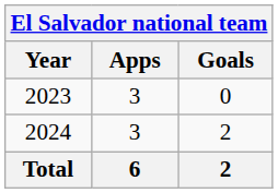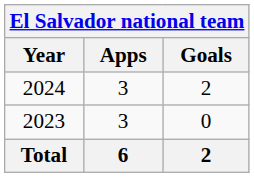 <table class="wikitable" style="text-align:center">
 <tr>
 <th colspan=3><a href='#'>El Salvador national team</a></th>
 </tr>
 <tr>
 <th>Year</th>
 <th>Apps</th>
 <th>Goals</th>
 </tr>
 <tr>
+<td>2024</td>
+<td>3</td>
+<td>2</td>
+</tr>
+<tr>
 <td>2023</td>
 <td>3</td>
 <td>0</td>
-</tr>
-<tr>
-<td>2024</td>
-<td>3</td>
-<td>2</td>
 </tr>
 <tr>
 <th>Total</th>
 <th>6</th>
 <th>2</th>
 </tr>
 </table>
